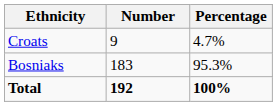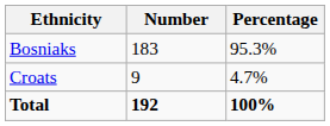 <table class="wikitable">
 <tr>
 <th width="100px">Ethnicity</th>
 <th width="80px">Number</th>
 <th width="80px">Percentage</th>
 </tr>
 <tr>
+<td><a href='#'>Bosniaks</a></td>
+<td>183</td>
+<td>95.3%</td>
+</tr>
+<tr>
 <td><a href='#'>Croats</a></td>
 <td>9</td>
 <td>4.7%</td>
-</tr>
-<tr>
-<td><a href='#'>Bosniaks</a></td>
-<td>183</td>
-<td>95.3%</td>
 </tr>
 <tr>
 <td><strong>Total</strong></td>
 <td><strong>192</strong></td>
 <td><strong>100%</strong></td>
 </tr>
 </table>
